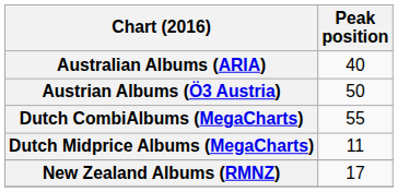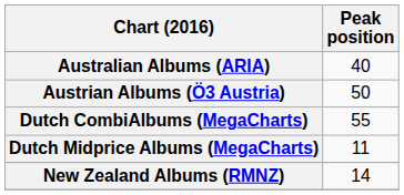 <table class="wikitable sortable plainrowheaders" style="text-align:center">
 <tr>
 <th>Chart (2016)</th>
 <th>Peak<br>position</th>
 </tr>
 <tr>
 <th scope="row">Australian Albums (<a href='#'>ARIA</a>)</th>
 <td>40</td>
 </tr>
 <tr>
 <th scope="row">Austrian Albums (<a href='#'>Ö3 Austria</a>)</th>
 <td>50</td>
 </tr>
 <tr>
 <th scope="row">Dutch CombiAlbums (<a href='#'>MegaCharts</a>)</th>
 <td>55</td>
 </tr>
 <tr>
 <th scope="row">Dutch Midprice Albums (<a href='#'>MegaCharts</a>)</th>
 <td>11</td>
 </tr>
 <tr>
 </tr>
 <tr>
 </tr>
 <tr>
 <th scope="row">New Zealand Albums (<a href='#'>RMNZ</a>)</th>
-<td>17</td>
+<td>14</td>
 </tr>
 <tr>
 </tr>
 </table>
